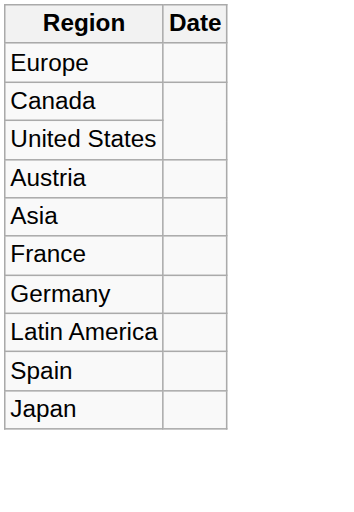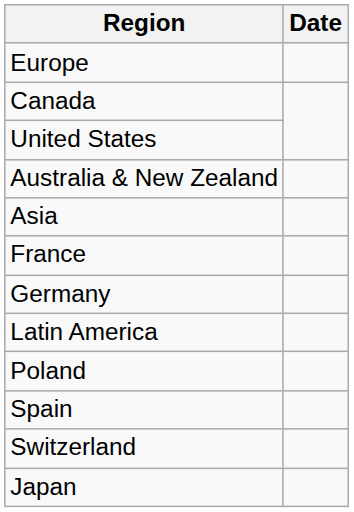 <table class="wikitable">
 <tr>
 <th>Region</th>
 <th>Date</th>
 </tr>
 <tr>
 <td>Europe</td>
 <td></td>
 </tr>
 <tr>
 <td>Canada</td>
 <td rowspan="2"></td>
 </tr>
 <tr>
 <td>United States</td>
 </tr>
 <tr>
-<td>Austria</td>
+<td>Australia & New Zealand</td>
 <td></td>
 </tr>
 <tr>
 <td>Asia</td>
 <td></td>
 </tr>
 <tr>
 <td>France</td>
 <td></td>
 </tr>
 <tr>
 <td>Germany</td>
 <td></td>
 </tr>
 <tr>
 <td>Latin America</td>
 <td></td>
 </tr>
 <tr>
+<td>Poland</td>
+<td></td>
+</tr>
+<tr>
 <td>Spain</td>
+<td></td>
+</tr>
+<tr>
+<td>Switzerland</td>
 <td></td>
 </tr>
 <tr>
 <td>Japan</td>
 <td></td>
 </tr>
 </table>
